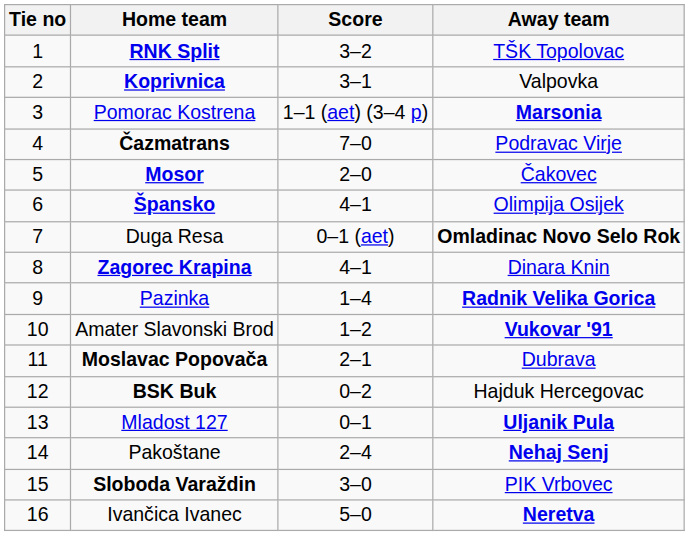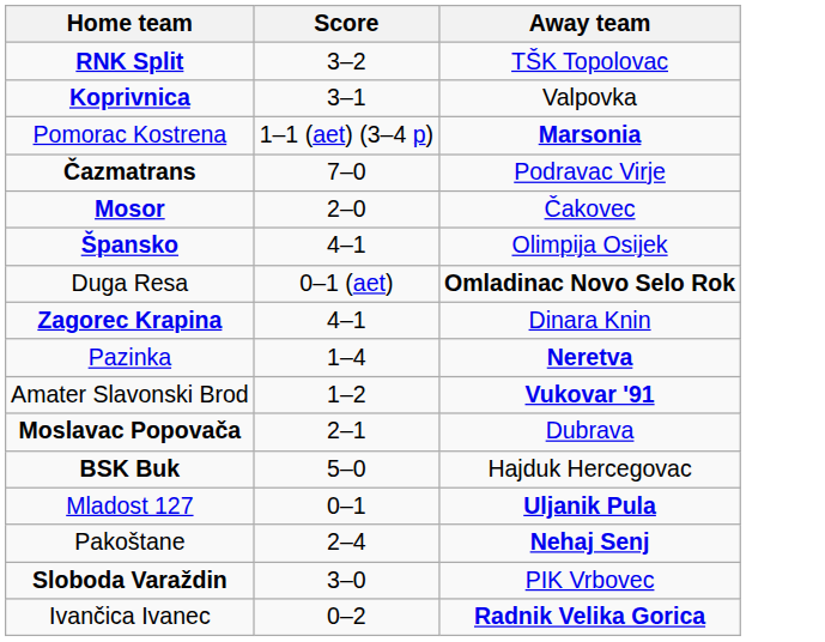 <table class="wikitable" style="text-align: center">
 <tr>
-<th>Tie no</th>
 <th>Home team</th>
 <th>Score</th>
 <th>Away team</th>
 </tr>
 <tr>
-<td>1</td>
 <td><strong><a href='#'>RNK Split</a></strong></td>
 <td>3–2</td>
 <td><a href='#'>TŠK Topolovac</a></td>
 </tr>
 <tr>
-<td>2</td>
 <td><strong><a href='#'>Koprivnica</a></strong></td>
 <td>3–1</td>
 <td>Valpovka</td>
 </tr>
 <tr>
-<td>3</td>
 <td><a href='#'>Pomorac Kostrena</a></td>
 <td>1–1 (<a href='#'>aet</a>) (3–4 <a href='#'>p</a>)</td>
 <td><strong><a href='#'>Marsonia</a></strong></td>
 </tr>
 <tr>
-<td>4</td>
 <td><strong>Čazmatrans</strong></td>
 <td>7–0</td>
 <td><a href='#'>Podravac Virje</a></td>
 </tr>
 <tr>
-<td>5</td>
 <td><strong><a href='#'>Mosor</a></strong></td>
 <td>2–0</td>
 <td><a href='#'>Čakovec</a></td>
 </tr>
 <tr>
-<td>6</td>
 <td><strong><a href='#'>Špansko</a></strong></td>
 <td>4–1</td>
 <td><a href='#'>Olimpija Osijek</a></td>
 </tr>
 <tr>
-<td>7</td>
 <td>Duga Resa</td>
 <td>0–1 (<a href='#'>aet</a>)</td>
 <td><strong>Omladinac Novo Selo Rok</strong></td>
 </tr>
 <tr>
-<td>8</td>
 <td><strong><a href='#'>Zagorec Krapina</a></strong></td>
 <td>4–1</td>
 <td><a href='#'>Dinara Knin</a></td>
 </tr>
 <tr>
-<td>9</td>
 <td><a href='#'>Pazinka</a></td>
 <td>1–4</td>
-<td><strong><a href='#'>Radnik Velika Gorica</a></strong></td>
+<td><strong><a href='#'>Neretva</a></strong></td>
 </tr>
 <tr>
-<td>10</td>
 <td>Amater Slavonski Brod</td>
 <td>1–2</td>
 <td><strong><a href='#'>Vukovar '91</a></strong></td>
 </tr>
 <tr>
-<td>11</td>
 <td><strong>Moslavac Popovača</strong></td>
 <td>2–1</td>
 <td><a href='#'>Dubrava</a></td>
 </tr>
 <tr>
-<td>12</td>
 <td><strong>BSK Buk</strong></td>
-<td>0–2</td>
+<td>5–0</td>
 <td>Hajduk Hercegovac</td>
 </tr>
 <tr>
-<td>13</td>
 <td><a href='#'>Mladost 127</a></td>
 <td>0–1</td>
 <td><strong><a href='#'>Uljanik Pula</a></strong></td>
 </tr>
 <tr>
-<td>14</td>
 <td>Pakoštane</td>
 <td>2–4</td>
 <td><strong><a href='#'>Nehaj Senj</a></strong></td>
 </tr>
 <tr>
-<td>15</td>
 <td><strong>Sloboda Varaždin</strong></td>
 <td>3–0</td>
 <td><a href='#'>PIK Vrbovec</a></td>
 </tr>
 <tr>
-<td>16</td>
 <td>Ivančica Ivanec</td>
-<td>5–0</td>
-<td><strong><a href='#'>Neretva</a></strong></td>
+<td>0–2</td>
+<td><strong><a href='#'>Radnik Velika Gorica</a></strong></td>
 </tr>
 </table>
